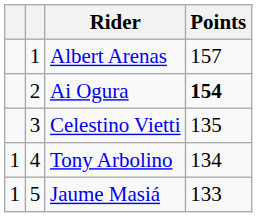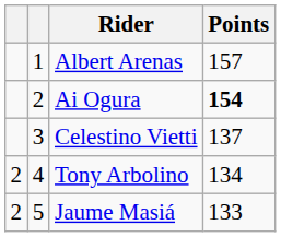 <table class="wikitable" style="font-size: 95%;">
 <tr>
 <th></th>
 <th></th>
 <th>Rider</th>
 <th>Points</th>
 </tr>
 <tr>
 <td></td>
 <td align=center>1</td>
 <td> <a href='#'>Albert Arenas</a></td>
 <td align=left>157</td>
 </tr>
 <tr>
 <td></td>
 <td align=center>2</td>
 <td> <a href='#'>Ai Ogura</a></td>
 <td align=left><strong>154</strong></td>
 </tr>
 <tr>
 <td></td>
 <td align=center>3</td>
 <td> <a href='#'>Celestino Vietti</a></td>
-<td align=left>135</td>
+<td align=left>137</td>
 </tr>
 <tr>
-<td> 1</td>
+<td> 2</td>
 <td align=center>4</td>
 <td> <a href='#'>Tony Arbolino</a></td>
 <td align=left>134</td>
 </tr>
 <tr>
-<td> 1</td>
+<td> 2</td>
 <td align=center>5</td>
 <td> <a href='#'>Jaume Masiá</a></td>
 <td align=left>133</td>
 </tr>
 </table>
